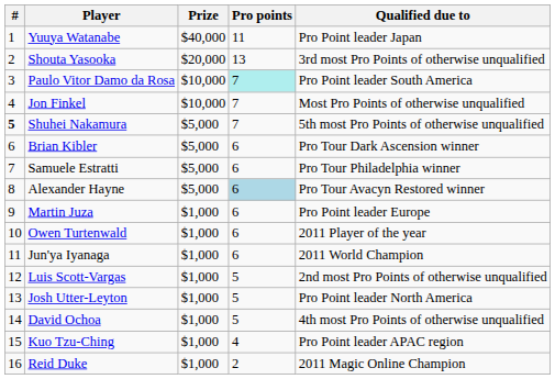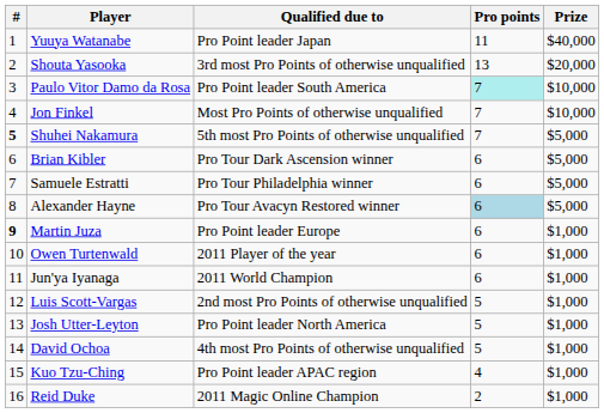 <table class="wikitable">
 <tr>
 <th>#</th>
 <th>Player</th>
+<th>Qualified due to</th>
+<th>Pro points</th>
 <th>Prize</th>
-<th>Pro points</th>
-<th>Qualified due to</th>
 </tr>
 <tr>
 <td>1</td>
 <td> <a href='#'>Yuuya Watanabe</a></td>
+<td>Pro Point leader Japan</td>
+<td>11</td>
 <td>$40,000</td>
-<td>11</td>
-<td>Pro Point leader Japan</td>
 </tr>
 <tr>
 <td>2</td>
 <td> <a href='#'>Shouta Yasooka</a></td>
+<td>3rd most Pro Points of otherwise unqualified</td>
+<td>13</td>
 <td>$20,000</td>
-<td>13</td>
-<td>3rd most Pro Points of otherwise unqualified</td>
 </tr>
 <tr>
 <td>3</td>
 <td> <a href='#'>Paulo Vitor Damo da Rosa</a></td>
+<td>Pro Point leader South America</td>
+<td style="background: paleturquoise;">7</td>
 <td>$10,000</td>
-<td style="background: paleturquoise;">7</td>
-<td>Pro Point leader South America</td>
 </tr>
 <tr>
 <td>4</td>
 <td> <a href='#'>Jon Finkel</a></td>
+<td>Most Pro Points of otherwise unqualified</td>
+<td>7</td>
 <td>$10,000</td>
-<td>7</td>
-<td>Most Pro Points of otherwise unqualified</td>
 </tr>
 <tr>
 <td><strong>5</strong></td>
 <td> <a href='#'>Shuhei Nakamura</a></td>
+<td>5th most Pro Points of otherwise unqualified</td>
+<td>7</td>
 <td>$5,000</td>
-<td>7</td>
-<td>5th most Pro Points of otherwise unqualified</td>
 </tr>
 <tr>
 <td>6</td>
 <td> <a href='#'>Brian Kibler</a></td>
+<td>Pro Tour Dark Ascension winner</td>
+<td>6</td>
 <td>$5,000</td>
-<td>6</td>
-<td>Pro Tour Dark Ascension winner</td>
 </tr>
 <tr>
 <td>7</td>
 <td> Samuele Estratti</td>
+<td>Pro Tour Philadelphia winner</td>
+<td>6</td>
 <td>$5,000</td>
-<td>6</td>
-<td>Pro Tour Philadelphia winner</td>
 </tr>
 <tr>
 <td>8</td>
 <td> Alexander Hayne</td>
+<td>Pro Tour Avacyn Restored winner</td>
+<td style="background: lightblue;">6</td>
 <td>$5,000</td>
-<td style="background: lightblue;">6</td>
-<td>Pro Tour Avacyn Restored winner</td>
 </tr>
 <tr>
-<td>9</td>
+<td><strong>9</strong></td>
 <td> <a href='#'>Martin Juza</a></td>
+<td>Pro Point leader Europe</td>
+<td>6</td>
 <td>$1,000</td>
-<td>6</td>
-<td>Pro Point leader Europe</td>
 </tr>
 <tr>
 <td>10</td>
 <td> <a href='#'>Owen Turtenwald</a></td>
+<td>2011 Player of the year</td>
+<td>6</td>
 <td>$1,000</td>
-<td>6</td>
-<td>2011 Player of the year</td>
 </tr>
 <tr>
 <td>11</td>
 <td> Jun'ya Iyanaga</td>
+<td>2011 World Champion</td>
+<td>6</td>
 <td>$1,000</td>
-<td>6</td>
-<td>2011 World Champion</td>
 </tr>
 <tr>
 <td>12</td>
 <td> <a href='#'>Luis Scott-Vargas</a></td>
+<td>2nd most Pro Points of otherwise unqualified</td>
+<td>5</td>
 <td>$1,000</td>
-<td>5</td>
-<td>2nd most Pro Points of otherwise unqualified</td>
 </tr>
 <tr>
 <td>13</td>
 <td> <a href='#'>Josh Utter-Leyton</a></td>
+<td>Pro Point leader North America</td>
+<td>5</td>
 <td>$1,000</td>
-<td>5</td>
-<td>Pro Point leader North America</td>
 </tr>
 <tr>
 <td>14</td>
 <td> <a href='#'>David Ochoa</a></td>
+<td>4th most Pro Points of otherwise unqualified</td>
+<td>5</td>
 <td>$1,000</td>
-<td>5</td>
-<td>4th most Pro Points of otherwise unqualified</td>
 </tr>
 <tr>
 <td>15</td>
 <td> <a href='#'>Kuo Tzu-Ching</a></td>
+<td>Pro Point leader APAC region</td>
+<td>4</td>
 <td>$1,000</td>
-<td>4</td>
-<td>Pro Point leader APAC region</td>
 </tr>
 <tr>
 <td>16</td>
 <td> <a href='#'>Reid Duke</a></td>
+<td>2011 Magic Online Champion</td>
+<td>2</td>
 <td>$1,000</td>
-<td>2</td>
-<td>2011 Magic Online Champion</td>
 </tr>
 </table>
